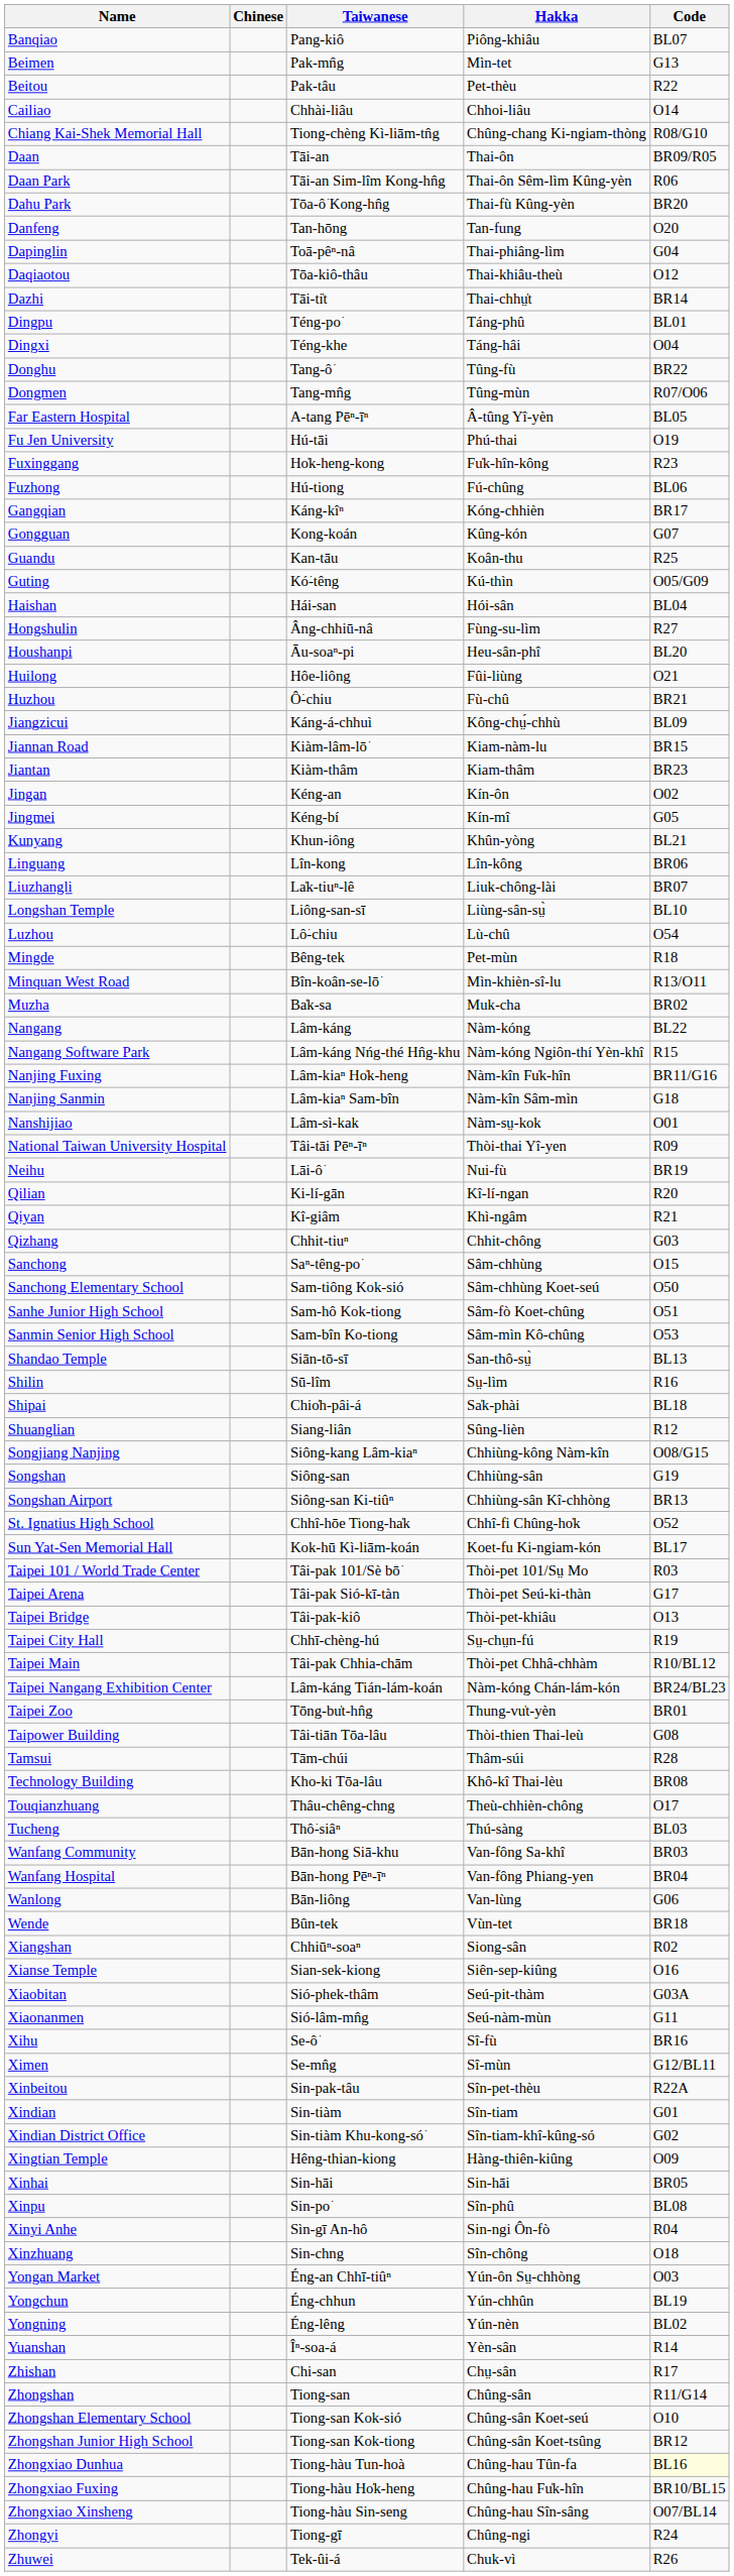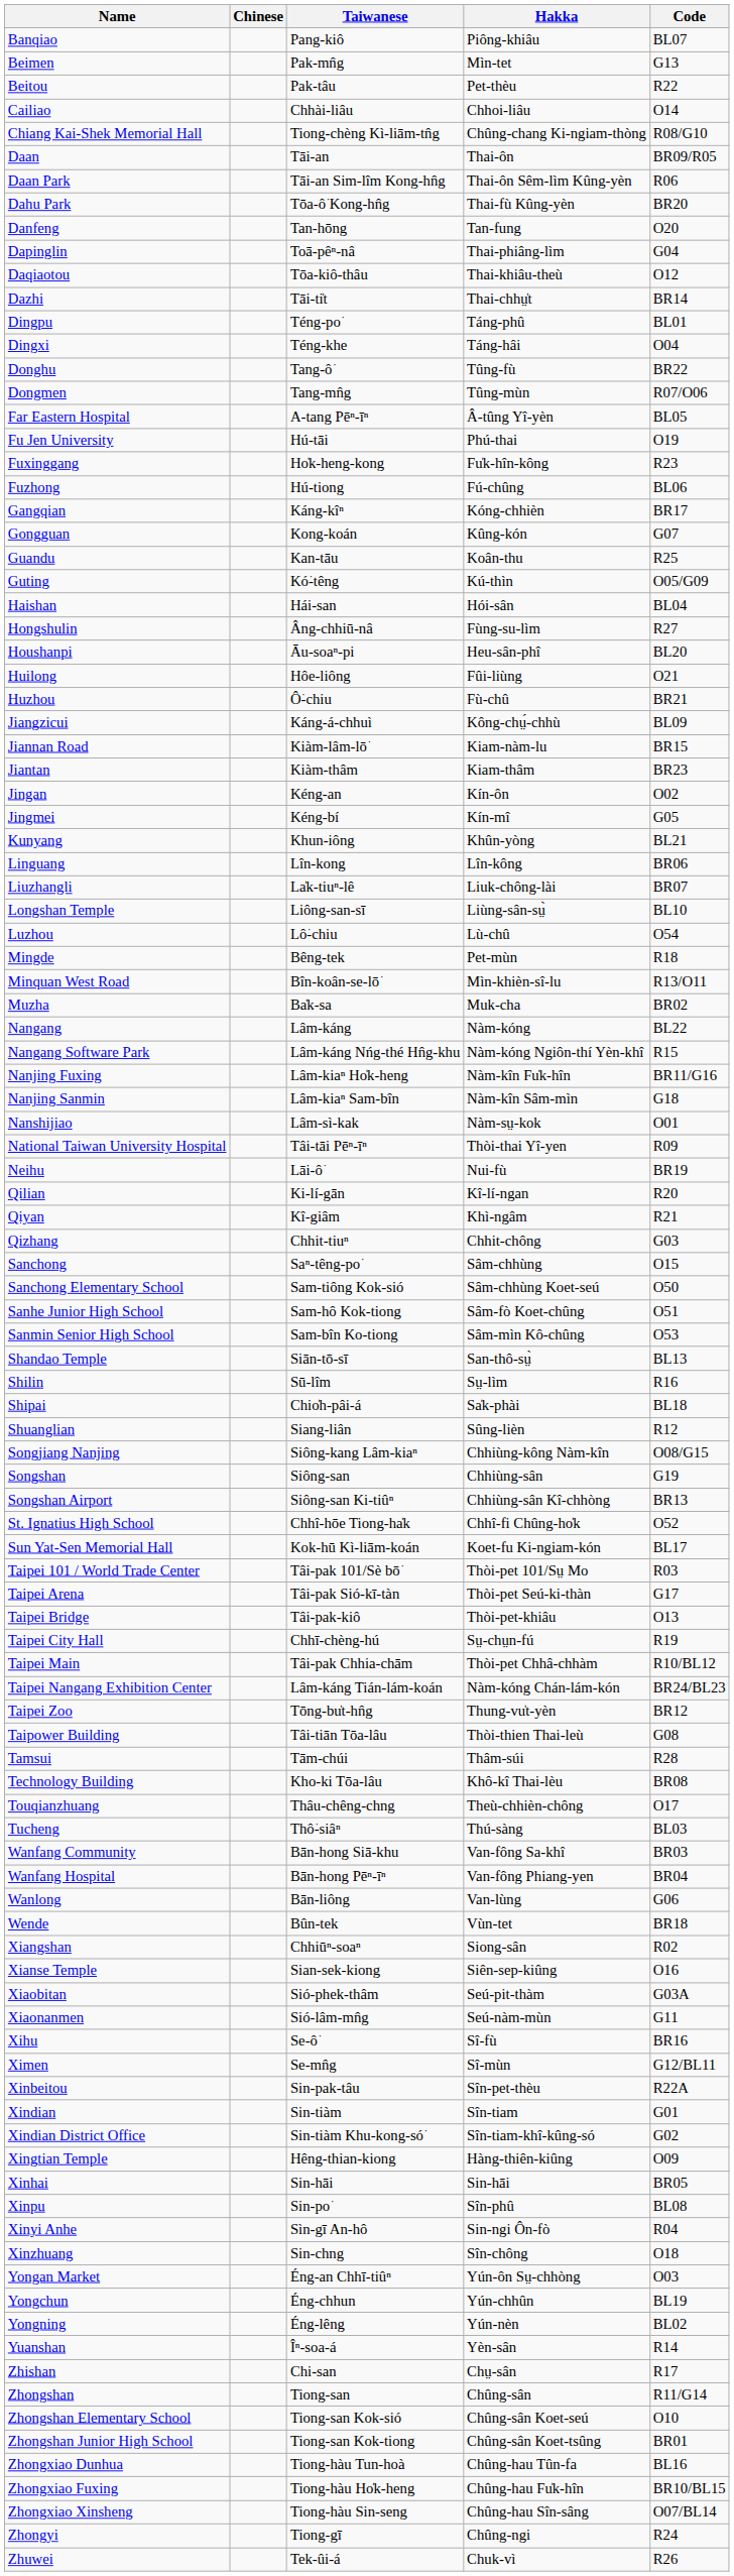 <table class="wikitable sortable">
 <tr>
 <th>Name</th>
 <th>Chinese</th>
 <th><a href='#'>Taiwanese</a></th>
 <th><a href='#'>Hakka</a></th>
 <th>Code</th>
 </tr>
 <tr>
 <td><a href='#'>Banqiao</a></td>
 <td></td>
 <td>Pang-kiô</td>
 <td>Piông-khiâu</td>
 <td><span>BL07</span></td>
 </tr>
 <tr>
 <td><a href='#'>Beimen</a></td>
 <td></td>
 <td>Pak-mn̂g</td>
 <td>Mìn-tet</td>
 <td><span>G13</span></td>
 </tr>
 <tr>
 <td><a href='#'>Beitou</a></td>
 <td></td>
 <td>Pak-tâu</td>
 <td>Pet-thèu</td>
 <td><span>R22</span></td>
 </tr>
 <tr>
 <td><a href='#'>Cailiao</a></td>
 <td></td>
 <td>Chhài-liâu</td>
 <td>Chhoi-liâu</td>
 <td><span>O14</span></td>
 </tr>
 <tr>
 <td><a href='#'>Chiang Kai-Shek Memorial Hall</a></td>
 <td></td>
 <td>Tiong-chèng Kì-liām-tn̂g</td>
 <td>Chûng-chang Ki-ngiam-thòng</td>
 <td><span>R08</span>/<span>G10</span></td>
 </tr>
 <tr>
 <td><a href='#'>Daan</a></td>
 <td></td>
 <td>Tāi-an</td>
 <td>Thai-ôn</td>
 <td><span>BR09</span>/<span>R05</span></td>
 </tr>
 <tr>
 <td><a href='#'>Daan Park</a></td>
 <td></td>
 <td>Tāi-an Sim-lîm Kong-hn̂g</td>
 <td>Thai-ôn Sêm-lìm Kûng-yèn</td>
 <td><span>R06</span></td>
 </tr>
 <tr>
 <td><a href='#'>Dahu Park</a></td>
 <td></td>
 <td>Tōa-ô͘ Kong-hn̂g</td>
 <td>Thai-fù Kûng-yèn</td>
 <td><span>BR20</span></td>
 </tr>
 <tr>
 <td><a href='#'>Danfeng</a></td>
 <td></td>
 <td>Tan-hōng</td>
 <td>Tan-fung</td>
 <td><span>O20</span></td>
 </tr>
 <tr>
 <td><a href='#'>Dapinglin</a></td>
 <td></td>
 <td>Toā-pêⁿ-nâ</td>
 <td>Thai-phiâng-lìm</td>
 <td><span>G04</span></td>
 </tr>
 <tr>
 <td><a href='#'>Daqiaotou</a></td>
 <td></td>
 <td>Tōa-kiô-thâu</td>
 <td>Thai-khiâu-theù</td>
 <td><span>O12</span></td>
 </tr>
 <tr>
 <td><a href='#'>Dazhi</a></td>
 <td></td>
 <td>Tāi-ti̍t</td>
 <td>Thai-chhṳ̍t</td>
 <td><span>BR14</span></td>
 </tr>
 <tr>
 <td><a href='#'>Dingpu</a></td>
 <td></td>
 <td>Téng-po͘</td>
 <td>Táng-phû</td>
 <td><span>BL01</span></td>
 </tr>
 <tr>
 <td><a href='#'>Dingxi</a></td>
 <td></td>
 <td>Téng-khe</td>
 <td>Táng-hâi</td>
 <td><span>O04</span></td>
 </tr>
 <tr>
 <td><a href='#'>Donghu</a></td>
 <td></td>
 <td>Tang-ô͘</td>
 <td>Tûng-fù</td>
 <td><span>BR22</span></td>
 </tr>
 <tr>
 <td><a href='#'>Dongmen</a></td>
 <td></td>
 <td>Tang-mn̂g</td>
 <td>Tûng-mùn</td>
 <td><span>R07</span>/<span>O06</span></td>
 </tr>
 <tr>
 <td><a href='#'>Far Eastern Hospital</a></td>
 <td></td>
 <td>A-tang Pēⁿ-īⁿ</td>
 <td>Â-tûng Yî-yèn</td>
 <td><span>BL05</span></td>
 </tr>
 <tr>
 <td><a href='#'>Fu Jen University</a></td>
 <td></td>
 <td>Hú-tāi</td>
 <td>Phú-thai</td>
 <td><span>O19</span></td>
 </tr>
 <tr>
 <td><a href='#'>Fuxinggang</a></td>
 <td></td>
 <td>Ho̍k-heng-kong</td>
 <td>Fu̍k-hîn-kông</td>
 <td><span>R23</span></td>
 </tr>
 <tr>
 <td><a href='#'>Fuzhong</a></td>
 <td></td>
 <td>Hú-tiong</td>
 <td>Fú-chûng</td>
 <td><span>BL06</span></td>
 </tr>
 <tr>
 <td><a href='#'>Gangqian</a></td>
 <td></td>
 <td>Káng-kîⁿ</td>
 <td>Kóng-chhièn</td>
 <td><span>BR17</span></td>
 </tr>
 <tr>
 <td><a href='#'>Gongguan</a></td>
 <td></td>
 <td>Kong-koán</td>
 <td>Kûng-kón</td>
 <td><span>G07</span></td>
 </tr>
 <tr>
 <td><a href='#'>Guandu</a></td>
 <td></td>
 <td>Kan-tāu</td>
 <td>Koân-thu</td>
 <td><span>R25</span></td>
 </tr>
 <tr>
 <td><a href='#'>Guting</a></td>
 <td></td>
 <td>Kó͘-têng</td>
 <td>Kú-thìn</td>
 <td><span>O05</span>/<span>G09</span></td>
 </tr>
 <tr>
 <td><a href='#'>Haishan</a></td>
 <td></td>
 <td>Hái-san</td>
 <td>Hói-sân</td>
 <td><span>BL04</span></td>
 </tr>
 <tr>
 <td><a href='#'>Hongshulin</a></td>
 <td></td>
 <td>Âng-chhiū-nâ</td>
 <td>Fùng-su-lìm</td>
 <td><span>R27</span></td>
 </tr>
 <tr>
 <td><a href='#'>Houshanpi</a></td>
 <td></td>
 <td>Āu-soaⁿ-pi</td>
 <td>Heu-sân-phî</td>
 <td><span>BL20</span></td>
 </tr>
 <tr>
 <td><a href='#'>Huilong</a></td>
 <td></td>
 <td>Hôe-liông</td>
 <td>Fûi-liùng</td>
 <td><span>O21</span></td>
 </tr>
 <tr>
 <td><a href='#'>Huzhou</a></td>
 <td></td>
 <td>Ô͘-chiu</td>
 <td>Fù-chû</td>
 <td><span>BR21</span></td>
 </tr>
 <tr>
 <td><a href='#'>Jiangzicui</a></td>
 <td></td>
 <td>Káng-á-chhuì</td>
 <td>Kông-chṳ́-chhù</td>
 <td><span>BL09</span></td>
 </tr>
 <tr>
 <td><a href='#'>Jiannan Road</a></td>
 <td></td>
 <td>Kiàm-lâm-lō͘</td>
 <td>Kiam-nàm-lu</td>
 <td><span>BR15</span></td>
 </tr>
 <tr>
 <td><a href='#'>Jiantan</a></td>
 <td></td>
 <td>Kiàm-thâm</td>
 <td>Kiam-thâm</td>
 <td><span>BR23</span></td>
 </tr>
 <tr>
 <td><a href='#'>Jingan</a></td>
 <td></td>
 <td>Kéng-an</td>
 <td>Kín-ôn</td>
 <td><span>O02</span></td>
 </tr>
 <tr>
 <td><a href='#'>Jingmei</a></td>
 <td></td>
 <td>Kéng-bí</td>
 <td>Kín-mî</td>
 <td><span>G05</span></td>
 </tr>
 <tr>
 <td><a href='#'>Kunyang</a></td>
 <td></td>
 <td>Khun-iông</td>
 <td>Khûn-yòng</td>
 <td><span>BL21</span></td>
 </tr>
 <tr>
 <td><a href='#'>Linguang</a></td>
 <td></td>
 <td>Lîn-kong</td>
 <td>Lîn-kông</td>
 <td><span>BR06</span></td>
 </tr>
 <tr>
 <td><a href='#'>Liuzhangli</a></td>
 <td></td>
 <td>La̍k-tiuⁿ-lê</td>
 <td>Liuk-chông-lài</td>
 <td><span>BR07</span></td>
 </tr>
 <tr>
 <td><a href='#'>Longshan Temple</a></td>
 <td></td>
 <td>Liông-san-sī</td>
 <td>Liùng-sân-sṳ̀</td>
 <td><span>BL10</span></td>
 </tr>
 <tr>
 <td><a href='#'>Luzhou</a></td>
 <td></td>
 <td>Lô͘-chiu</td>
 <td>Lù-chû</td>
 <td><span>O54</span></td>
 </tr>
 <tr>
 <td><a href='#'>Mingde</a></td>
 <td></td>
 <td>Bêng-tek</td>
 <td>Pet-mùn</td>
 <td><span>R18</span></td>
 </tr>
 <tr>
 <td><a href='#'>Minquan West Road</a></td>
 <td></td>
 <td>Bîn-koân-se-lō͘</td>
 <td>Mìn-khièn-sî-lu</td>
 <td><span>R13</span>/<span>O11</span></td>
 </tr>
 <tr>
 <td><a href='#'>Muzha</a></td>
 <td></td>
 <td>Ba̍k-sa</td>
 <td>Muk-cha</td>
 <td><span>BR02</span></td>
 </tr>
 <tr>
 <td><a href='#'>Nangang</a></td>
 <td></td>
 <td>Lâm-káng</td>
 <td>Nàm-kóng</td>
 <td><span>BL22</span></td>
 </tr>
 <tr>
 <td><a href='#'>Nangang Software Park</a></td>
 <td></td>
 <td>Lâm-káng Nńg-thé Hn̂g-khu</td>
 <td>Nàm-kóng Ngiôn-thí Yèn-khî</td>
 <td><span>R15</span></td>
 </tr>
 <tr>
 <td><a href='#'>Nanjing Fuxing</a></td>
 <td></td>
 <td>Lâm-kiaⁿ Ho̍k-heng</td>
 <td>Nàm-kîn Fu̍k-hîn</td>
 <td><span>BR11</span>/<span>G16</span></td>
 </tr>
 <tr>
 <td><a href='#'>Nanjing Sanmin</a></td>
 <td></td>
 <td>Lâm-kiaⁿ Sam-bîn</td>
 <td>Nàm-kîn Sâm-mìn</td>
 <td><span>G18</span></td>
 </tr>
 <tr>
 <td><a href='#'>Nanshijiao</a></td>
 <td></td>
 <td>Lâm-sì-kak</td>
 <td>Nàm-sṳ-kok</td>
 <td><span>O01</span></td>
 </tr>
 <tr>
 <td><a href='#'>National Taiwan University Hospital</a></td>
 <td></td>
 <td>Tâi-tāi Pēⁿ-īⁿ</td>
 <td>Thòi-thai Yî-yen</td>
 <td><span>R09</span></td>
 </tr>
 <tr>
 <td><a href='#'>Neihu</a></td>
 <td></td>
 <td>Lāi-ô͘</td>
 <td>Nui-fù</td>
 <td><span>BR19</span></td>
 </tr>
 <tr>
 <td><a href='#'>Qilian</a></td>
 <td></td>
 <td>Ki-lí-gān</td>
 <td>Kî-lí-ngan</td>
 <td><span>R20</span></td>
 </tr>
 <tr>
 <td><a href='#'>Qiyan</a></td>
 <td></td>
 <td>Kî-giâm</td>
 <td>Khì-ngâm</td>
 <td><span>R21</span></td>
 </tr>
 <tr>
 <td><a href='#'>Qizhang</a></td>
 <td></td>
 <td>Chhit-tiuⁿ</td>
 <td>Chhit-chông</td>
 <td><span>G03</span></td>
 </tr>
 <tr>
 <td><a href='#'>Sanchong</a></td>
 <td></td>
 <td>Saⁿ-têng-po͘</td>
 <td>Sâm-chhùng</td>
 <td><span>O15</span></td>
 </tr>
 <tr>
 <td><a href='#'>Sanchong Elementary School</a></td>
 <td></td>
 <td>Sam-tiông Kok-sió</td>
 <td>Sâm-chhùng Koet-seú</td>
 <td><span>O50</span></td>
 </tr>
 <tr>
 <td><a href='#'>Sanhe Junior High School</a></td>
 <td></td>
 <td>Sam-hô Kok-tiong</td>
 <td>Sâm-fò Koet-chûng</td>
 <td><span>O51</span></td>
 </tr>
 <tr>
 <td><a href='#'>Sanmin Senior High School</a></td>
 <td></td>
 <td>Sam-bîn Ko-tiong</td>
 <td>Sâm-mìn Kô-chûng</td>
 <td><span>O53</span></td>
 </tr>
 <tr>
 <td><a href='#'>Shandao Temple</a></td>
 <td></td>
 <td>Siān-tō-sī</td>
 <td>San-thô-sṳ̀</td>
 <td><span>BL13</span></td>
 </tr>
 <tr>
 <td><a href='#'>Shilin</a></td>
 <td></td>
 <td>Sū-lîm</td>
 <td>Sṳ-lìm</td>
 <td><span>R16</span></td>
 </tr>
 <tr>
 <td><a href='#'>Shipai</a></td>
 <td></td>
 <td>Chio̍h-pâi-á</td>
 <td>Sa̍k-phài</td>
 <td><span>BL18</span></td>
 </tr>
 <tr>
 <td><a href='#'>Shuanglian</a></td>
 <td></td>
 <td>Siang-liân</td>
 <td>Sûng-lièn</td>
 <td><span>R12</span></td>
 </tr>
 <tr>
 <td><a href='#'>Songjiang Nanjing</a></td>
 <td></td>
 <td>Siông-kang Lâm-kiaⁿ</td>
 <td>Chhiùng-kông Nàm-kîn</td>
 <td><span>O08</span>/<span>G15</span></td>
 </tr>
 <tr>
 <td><a href='#'>Songshan</a></td>
 <td></td>
 <td>Siông-san</td>
 <td>Chhiùng-sân</td>
 <td><span>G19</span></td>
 </tr>
 <tr>
 <td><a href='#'>Songshan Airport</a></td>
 <td></td>
 <td>Siông-san Ki-tiûⁿ</td>
 <td>Chhiùng-sân Kî-chhòng</td>
 <td><span>BR13</span></td>
 </tr>
 <tr>
 <td><a href='#'>St. Ignatius High School</a></td>
 <td></td>
 <td>Chhî-hōe Tiong-ha̍k</td>
 <td>Chhî-fi Chûng-ho̍k</td>
 <td><span>O52</span></td>
 </tr>
 <tr>
 <td><a href='#'>Sun Yat-Sen Memorial Hall</a></td>
 <td></td>
 <td>Kok-hū Kì-liām-koán</td>
 <td>Koet-fu Ki-ngiam-kón</td>
 <td><span>BL17</span></td>
 </tr>
 <tr>
 <td><a href='#'>Taipei 101 / World Trade Center</a></td>
 <td></td>
 <td>Tâi-pak 101/Sè bō͘</td>
 <td>Thòi-pet 101/Sṳ Mo</td>
 <td><span>R03</span></td>
 </tr>
 <tr>
 <td><a href='#'>Taipei Arena</a></td>
 <td></td>
 <td>Tâi-pak Sió-kī-tàn</td>
 <td>Thòi-pet Seú-ki-thàn</td>
 <td><span>G17</span></td>
 </tr>
 <tr>
 <td><a href='#'>Taipei Bridge</a></td>
 <td></td>
 <td>Tâi-pak-kiô</td>
 <td>Thòi-pet-khiâu</td>
 <td><span>O13</span></td>
 </tr>
 <tr>
 <td><a href='#'>Taipei City Hall</a></td>
 <td></td>
 <td>Chhī-chèng-hú</td>
 <td>Sṳ-chṳn-fú</td>
 <td><span>R19</span></td>
 </tr>
 <tr>
 <td><a href='#'>Taipei Main</a></td>
 <td></td>
 <td>Tâi-pak Chhia-chām</td>
 <td>Thòi-pet Chhâ-chhàm</td>
 <td><span>R10</span>/<span>BL12</span></td>
 </tr>
 <tr>
 <td><a href='#'>Taipei Nangang Exhibition Center</a></td>
 <td></td>
 <td>Lâm-káng Tián-lám-koán</td>
 <td>Nàm-kóng Chán-lám-kón</td>
 <td><span>BR24</span>/<span>BL23</span></td>
 </tr>
 <tr>
 <td><a href='#'>Taipei Zoo</a></td>
 <td></td>
 <td>Tōng-bu̍t-hn̂g</td>
 <td>Thung-vu̍t-yèn</td>
-<td><span>BR01</span></td>
+<td><span>BR12</span></td>
 </tr>
 <tr>
 <td><a href='#'>Taipower Building</a></td>
 <td></td>
 <td>Tâi-tiān Tōa-lâu</td>
 <td>Thòi-thien Thai-leù</td>
 <td><span>G08</span></td>
 </tr>
 <tr>
 <td><a href='#'>Tamsui</a></td>
 <td></td>
 <td>Tām-chúi</td>
 <td>Thâm-súi</td>
 <td><span>R28</span></td>
 </tr>
 <tr>
 <td><a href='#'>Technology Building</a></td>
 <td></td>
 <td>Kho-ki Tōa-lâu</td>
 <td>Khô-kî Thai-lèu</td>
 <td><span>BR08</span></td>
 </tr>
 <tr>
 <td><a href='#'>Touqianzhuang</a></td>
 <td></td>
 <td>Thâu-chêng-chng</td>
 <td>Theù-chhièn-chông</td>
 <td><span>O17</span></td>
 </tr>
 <tr>
 <td><a href='#'>Tucheng</a></td>
 <td></td>
 <td>Thô͘-siâⁿ</td>
 <td>Thú-sàng</td>
 <td><span>BL03</span></td>
 </tr>
 <tr>
 <td><a href='#'>Wanfang Community</a></td>
 <td></td>
 <td>Bān-hong Siā-khu</td>
 <td>Van-fông Sa-khî</td>
 <td><span>BR03</span></td>
 </tr>
 <tr>
 <td><a href='#'>Wanfang Hospital</a></td>
 <td></td>
 <td>Bān-hong Pēⁿ-īⁿ</td>
 <td>Van-fông Phiang-yen</td>
 <td><span>BR04</span></td>
 </tr>
 <tr>
 <td><a href='#'>Wanlong</a></td>
 <td></td>
 <td>Bān-liông</td>
 <td>Van-lùng</td>
 <td><span>G06</span></td>
 </tr>
 <tr>
 <td><a href='#'>Wende</a></td>
 <td></td>
 <td>Bûn-tek</td>
 <td>Vùn-tet</td>
 <td><span>BR18</span></td>
 </tr>
 <tr>
 <td><a href='#'>Xiangshan</a></td>
 <td></td>
 <td>Chhiūⁿ-soaⁿ</td>
 <td>Siong-sân</td>
 <td><span>R02</span></td>
 </tr>
 <tr>
 <td><a href='#'>Xianse Temple</a></td>
 <td></td>
 <td>Sian-sek-kiong</td>
 <td>Siên-sep-kiûng</td>
 <td><span>O16</span></td>
 </tr>
 <tr>
 <td><a href='#'>Xiaobitan</a></td>
 <td></td>
 <td>Sió-phek-thâm</td>
 <td>Seú-pit-thàm</td>
 <td><span>G03A</span></td>
 </tr>
 <tr>
 <td><a href='#'>Xiaonanmen</a></td>
 <td></td>
 <td>Sió-lâm-mn̂g</td>
 <td>Seú-nàm-mùn</td>
 <td><span>G11</span></td>
 </tr>
 <tr>
 <td><a href='#'>Xihu</a></td>
 <td></td>
 <td>Se-ô͘</td>
 <td>Sî-fù</td>
 <td><span>BR16</span></td>
 </tr>
 <tr>
 <td><a href='#'>Ximen</a></td>
 <td></td>
 <td>Se-mn̂g</td>
 <td>Sî-mùn</td>
 <td><span>G12</span>/<span>BL11</span></td>
 </tr>
 <tr>
 <td><a href='#'>Xinbeitou</a></td>
 <td></td>
 <td>Sin-pak-tâu</td>
 <td>Sîn-pet-thèu</td>
 <td><span>R22A</span></td>
 </tr>
 <tr>
 <td><a href='#'>Xindian</a></td>
 <td></td>
 <td>Sin-tiàm</td>
 <td>Sîn-tiam</td>
 <td><span>G01</span></td>
 </tr>
 <tr>
 <td><a href='#'>Xindian District Office</a></td>
 <td></td>
 <td>Sin-tiàm Khu-kong-só͘</td>
 <td>Sîn-tiam-khî-kûng-só</td>
 <td><span>G02</span></td>
 </tr>
 <tr>
 <td><a href='#'>Xingtian Temple</a></td>
 <td></td>
 <td>Hêng-thian-kiong</td>
 <td>Hàng-thiên-kiûng</td>
 <td><span>O09</span></td>
 </tr>
 <tr>
 <td><a href='#'>Xinhai</a></td>
 <td></td>
 <td>Sin-hāi</td>
 <td>Sin-hāi</td>
 <td><span>BR05</span></td>
 </tr>
 <tr>
 <td><a href='#'>Xinpu</a></td>
 <td></td>
 <td>Sin-po͘</td>
 <td>Sîn-phû</td>
 <td><span>BL08</span></td>
 </tr>
 <tr>
 <td><a href='#'>Xinyi Anhe</a></td>
 <td></td>
 <td>Sìn-gī An-hô</td>
 <td>Sin-ngi Ôn-fò</td>
 <td><span>R04</span></td>
 </tr>
 <tr>
 <td><a href='#'>Xinzhuang</a></td>
 <td></td>
 <td>Sin-chng</td>
 <td>Sîn-chông</td>
 <td><span>O18</span></td>
 </tr>
 <tr>
 <td><a href='#'>Yongan Market</a></td>
 <td></td>
 <td>Éng-an Chhī-tiûⁿ</td>
 <td>Yún-ôn Sṳ-chhòng</td>
 <td><span>O03</span></td>
 </tr>
 <tr>
 <td><a href='#'>Yongchun</a></td>
 <td></td>
 <td>Éng-chhun</td>
 <td>Yún-chhûn</td>
 <td><span>BL19</span></td>
 </tr>
 <tr>
 <td><a href='#'>Yongning</a></td>
 <td></td>
 <td>Éng-lêng</td>
 <td>Yún-nèn</td>
 <td><span>BL02</span></td>
 </tr>
 <tr>
 <td><a href='#'>Yuanshan</a></td>
 <td></td>
 <td>Îⁿ-soa-á</td>
 <td>Yèn-sân</td>
 <td><span>R14</span></td>
 </tr>
 <tr>
 <td><a href='#'>Zhishan</a></td>
 <td></td>
 <td>Chi-san</td>
 <td>Chṳ-sân</td>
 <td><span>R17</span></td>
 </tr>
 <tr>
 <td><a href='#'>Zhongshan</a></td>
 <td></td>
 <td>Tiong-san</td>
 <td>Chûng-sân</td>
 <td><span>R11</span>/<span>G14</span></td>
 </tr>
 <tr>
 <td><a href='#'>Zhongshan Elementary School</a></td>
 <td></td>
 <td>Tiong-san Kok-sió</td>
 <td>Chûng-sân Koet-seú</td>
 <td><span>O10</span></td>
 </tr>
 <tr>
 <td><a href='#'>Zhongshan Junior High School</a></td>
 <td></td>
 <td>Tiong-san Kok-tiong</td>
 <td>Chûng-sân Koet-tsûng</td>
-<td><span>BR12</span></td>
+<td><span>BR01</span></td>
 </tr>
 <tr>
 <td><a href='#'>Zhongxiao Dunhua</a></td>
 <td></td>
 <td>Tiong-hàu Tun-hoà</td>
 <td>Chûng-hau Tûn-fa</td>
-<td style="background: lightyellow;"><span>BL16</span></td>
+<td><span>BL16</span></td>
 </tr>
 <tr>
 <td><a href='#'>Zhongxiao Fuxing</a></td>
 <td></td>
 <td>Tiong-hàu Ho̍k-heng</td>
 <td>Chûng-hau Fu̍k-hîn</td>
 <td><span>BR10</span>/<span>BL15</span></td>
 </tr>
 <tr>
 <td><a href='#'>Zhongxiao Xinsheng</a></td>
 <td></td>
 <td>Tiong-hàu Sin-seng</td>
 <td>Chûng-hau Sîn-sâng</td>
 <td><span>O07</span>/<span>BL14</span></td>
 </tr>
 <tr>
 <td><a href='#'>Zhongyi</a></td>
 <td></td>
 <td>Tiong-gī</td>
 <td>Chûng-ngi</td>
 <td><span>R24</span></td>
 </tr>
 <tr>
 <td><a href='#'>Zhuwei</a></td>
 <td></td>
 <td>Tek-ûi-á</td>
 <td>Chuk-vì</td>
 <td><span>R26</span></td>
 </tr>
 </table>
